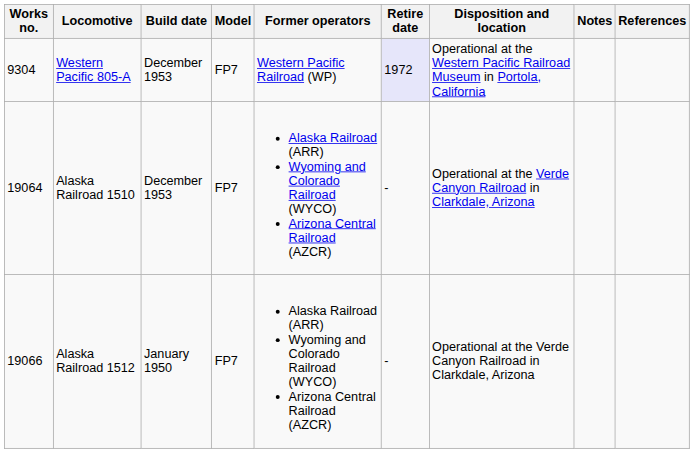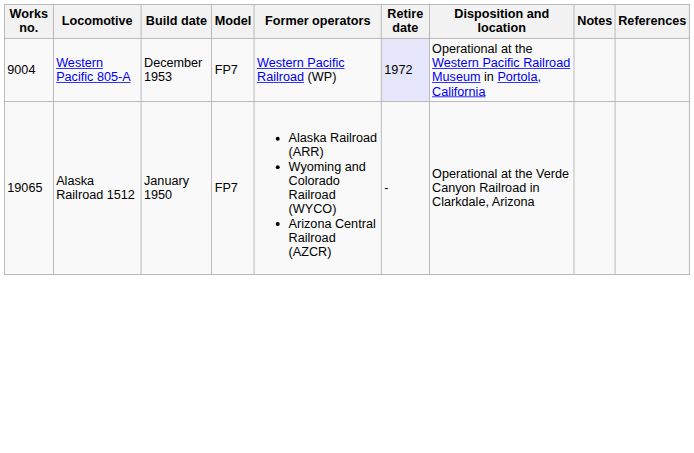 <table class="wikitable">
 <tr>
 <th>Works no.</th>
 <th>Locomotive</th>
 <th>Build date</th>
 <th>Model</th>
 <th>Former operators</th>
 <th>Retire date</th>
 <th>Disposition and location</th>
 <th>Notes</th>
 <th>References</th>
 </tr>
 <tr>
-<td>9304</td>
+<td>9004</td>
 <td><a href='#'>Western Pacific 805-A</a></td>
 <td>December 1953</td>
 <td>FP7</td>
 <td><a href='#'>Western Pacific Railroad</a> (WP)</td>
 <td style="background: lavender;">1972</td>
 <td>Operational at the <a href='#'>Western Pacific Railroad Museum</a> in <a href='#'>Portola, California</a></td>
 <td></td>
 <td></td>
 </tr>
 <tr>
-<td>19064</td>
-<td>Alaska Railroad 1510</td>
-<td>December 1953</td>
-<td>FP7</td>
-<td><br><ul><li><a href='#'>Alaska Railroad</a> (ARR)</li><li><a href='#'>Wyoming and Colorado Railroad</a> (WYCO)</li><li><a href='#'>Arizona Central Railroad</a> (AZCR)</li></ul></td>
-<td>-</td>
-<td>Operational at the <a href='#'>Verde Canyon Railroad</a> in <a href='#'>Clarkdale, Arizona</a></td>
-<td></td>
-<td></td>
-</tr>
-<tr>
-<td>19066</td>
+<td>19065</td>
 <td>Alaska Railroad 1512</td>
 <td>January 1950</td>
 <td>FP7</td>
 <td><br><ul><li>Alaska Railroad (ARR)</li><li>Wyoming and Colorado Railroad (WYCO)</li><li>Arizona Central Railroad (AZCR)</li></ul></td>
 <td>-</td>
 <td>Operational at the Verde Canyon Railroad in Clarkdale, Arizona</td>
 <td></td>
 <td></td>
 </tr>
 </table>
